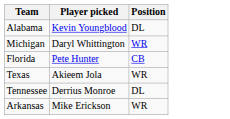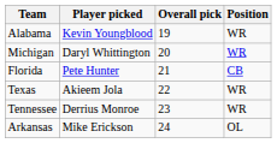 <table class="wikitable">
 <tr>
 <th>Team</th>
 <th>Player picked</th>
+<th>Overall pick</th>
 <th>Position</th>
 </tr>
 <tr>
 <td>Alabama</td>
 <td><a href='#'>Kevin Youngblood</a></td>
-<td>DL</td>
+<td>19</td>
+<td>WR</td>
 </tr>
 <tr>
 <td>Michigan</td>
 <td>Daryl Whittington</td>
+<td>20</td>
 <td><a href='#'>WR</a></td>
 </tr>
 <tr>
 <td>Florida</td>
 <td><a href='#'>Pete Hunter</a></td>
+<td>21</td>
 <td><a href='#'>CB</a></td>
 </tr>
 <tr>
 <td>Texas</td>
 <td>Akieem Jola</td>
+<td>22</td>
 <td>WR</td>
 </tr>
 <tr>
 <td>Tennessee</td>
 <td>Derrius Monroe</td>
-<td>DL</td>
+<td>23</td>
+<td>WR</td>
 </tr>
 <tr>
 <td>Arkansas</td>
 <td>Mike Erickson</td>
-<td>WR</td>
+<td>24</td>
+<td>OL</td>
 </tr>
 </table>
